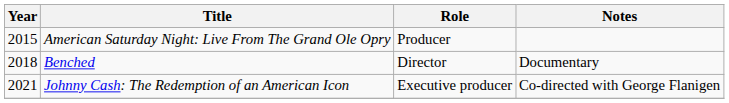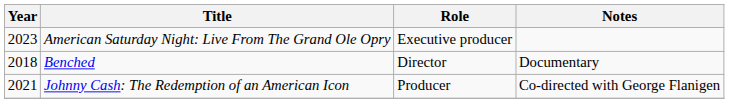 <table class="wikitable sortable plainrowheaders">
 <tr>
 <th scope="col">Year</th>
 <th scope="col">Title</th>
 <th scope="col">Role</th>
 <th scope="col" class="unsortable">Notes</th>
 </tr>
 <tr>
-<td>2015</td>
+<td>2023</td>
 <td><em>American Saturday Night: Live From The Grand Ole Opry</em></td>
-<td>Producer</td>
+<td>Executive producer</td>
 <td></td>
 </tr>
 <tr>
 <td>2018</td>
 <td><em><a href='#'>Benched</a></em></td>
 <td>Director</td>
 <td>Documentary</td>
 </tr>
 <tr>
 <td>2021</td>
 <td><em><a href='#'>Johnny Cash</a>: The Redemption of an American Icon</em></td>
-<td>Executive producer</td>
+<td>Producer</td>
 <td>Co-directed with George Flanigen</td>
 </tr>
 <tr>
 </tr>
 </table>
